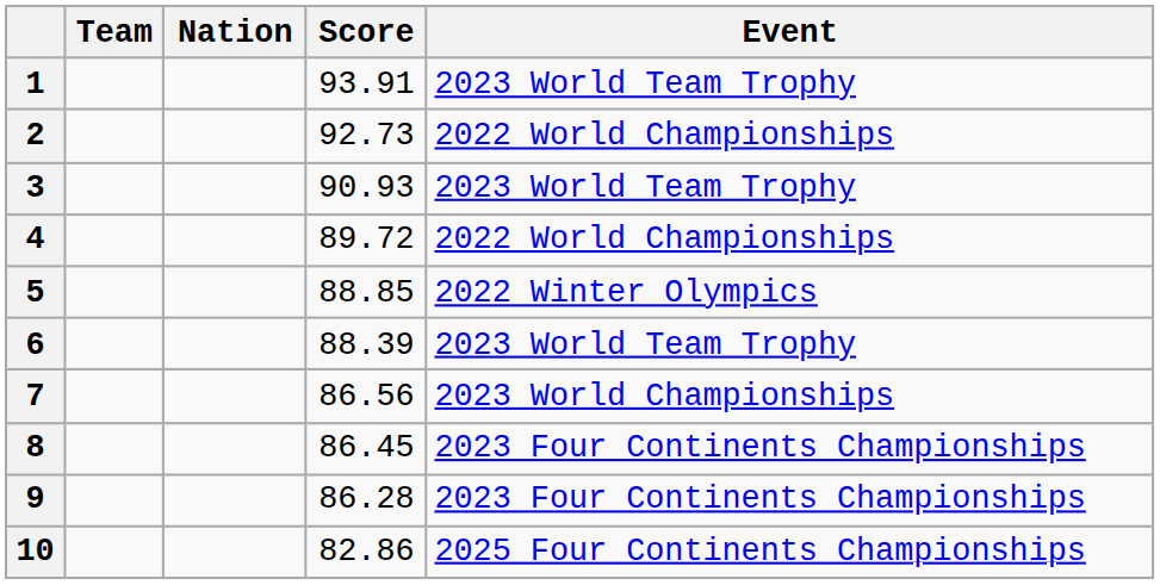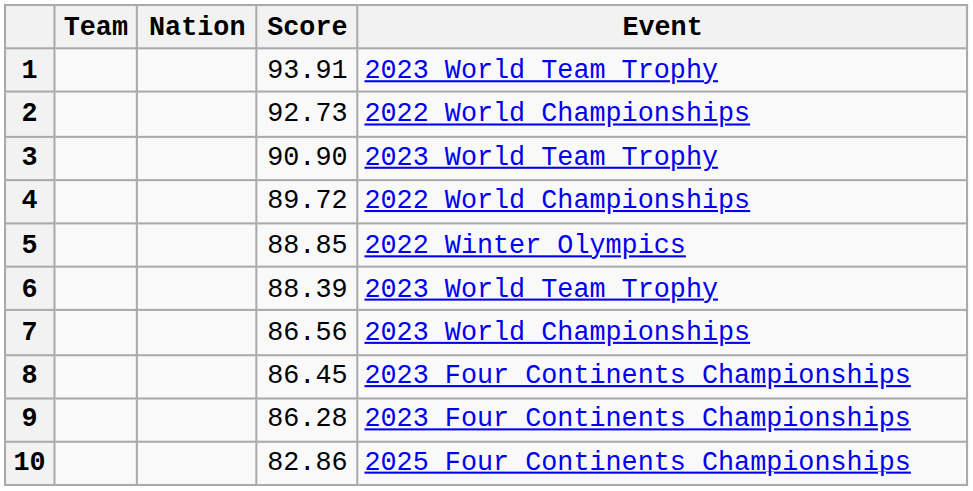 <table class="wikitable sortable" style="text-align:left; width:75%">
 <tr>
 <th scope="col"></th>
 <th scope="col">Team</th>
 <th scope="col">Nation</th>
 <th scope="col">Score</th>
 <th scope="col">Event</th>
 </tr>
 <tr>
 <th scope="row">1</th>
 <td></td>
 <td></td>
 <td style="text-align:center;">93.91</td>
 <td><a href='#'>2023 World Team Trophy</a></td>
 </tr>
 <tr>
 <th scope="row">2</th>
 <td></td>
 <td></td>
 <td style="text-align:center;">92.73</td>
 <td><a href='#'>2022 World Championships</a></td>
 </tr>
 <tr>
 <th scope="row">3</th>
 <td></td>
 <td></td>
-<td style="text-align:center;">90.93</td>
+<td style="text-align:center;">90.90</td>
 <td><a href='#'>2023 World Team Trophy</a></td>
 </tr>
 <tr>
 <th scope="row">4</th>
 <td></td>
 <td></td>
 <td style="text-align:center;">89.72</td>
 <td><a href='#'>2022 World Championships</a></td>
 </tr>
 <tr>
 <th scope="row">5</th>
 <td></td>
 <td></td>
 <td style="text-align:center;">88.85</td>
 <td><a href='#'>2022 Winter Olympics</a></td>
 </tr>
 <tr>
 <th scope="row">6</th>
 <td></td>
 <td></td>
 <td style="text-align:center;">88.39</td>
 <td><a href='#'>2023 World Team Trophy</a></td>
 </tr>
 <tr>
 <th scope="row">7</th>
 <td></td>
 <td></td>
 <td style="text-align:center;">86.56</td>
 <td><a href='#'>2023 World Championships</a></td>
 </tr>
 <tr>
 <th scope="row">8</th>
 <td></td>
 <td></td>
 <td style="text-align:center;">86.45</td>
 <td><a href='#'>2023 Four Continents Championships</a></td>
 </tr>
 <tr>
 <th scope="row">9</th>
 <td></td>
 <td></td>
 <td style="text-align:center;">86.28</td>
 <td><a href='#'>2023 Four Continents Championships</a></td>
 </tr>
 <tr>
 <th scope="row">10</th>
 <td></td>
 <td></td>
 <td style="text-align:center;">82.86</td>
 <td><a href='#'>2025 Four Continents Championships</a></td>
 </tr>
 </table>
